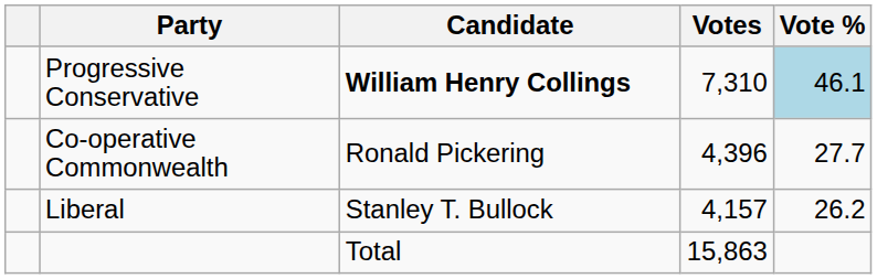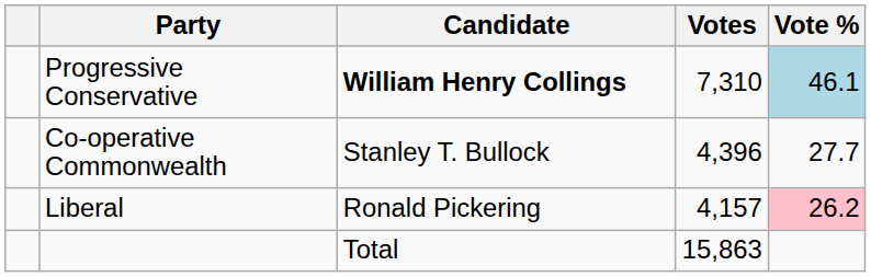 <table class="wikitable">
 <tr>
 <th></th>
 <th scope="col" width="175">Party</th>
 <th scope="col" width="200">Candidate</th>
 <th>Votes</th>
 <th>Vote %</th>
 </tr>
 <tr>
 <td>   </td>
 <td>Progressive Conservative</td>
 <td><strong>William Henry Collings</strong></td>
 <td align=right>7,310</td>
 <td align=right style="background: lightblue;">46.1</td>
 </tr>
 <tr |>
 <td>   </td>
 <td>Co-operative Commonwealth</td>
-<td>Ronald Pickering</td>
+<td>Stanley T. Bullock</td>
 <td align=right>4,396</td>
 <td align=right>27.7</td>
 </tr>
 <tr |>
 <td>   </td>
 <td>Liberal</td>
-<td>Stanley T. Bullock</td>
+<td>Ronald Pickering</td>
 <td align=right>4,157</td>
-<td align=right>26.2</td>
+<td align=right style="background: pink;">26.2</td>
 </tr>
 <tr |>
 <td></td>
 <td></td>
 <td>Total</td>
 <td align=right>15,863</td>
 <td></td>
 </tr>
 </table>
